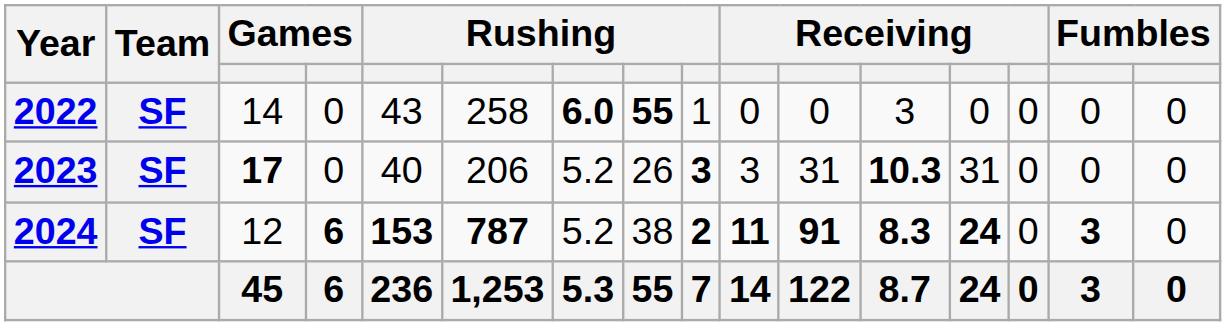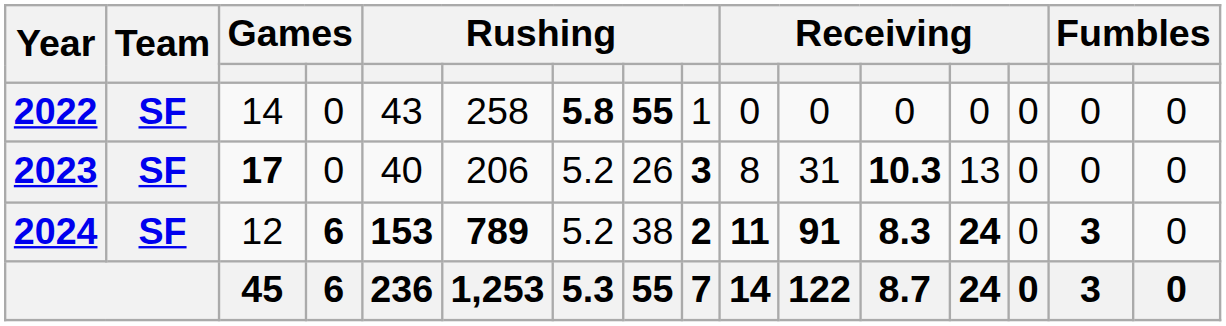 <table class="wikitable" style="text-align:center;">
 <tr>
 <th rowspan="2">Year</th>
 <th rowspan="2">Team</th>
 <th colspan="2">Games</th>
 <th colspan="5">Rushing</th>
 <th colspan="5">Receiving</th>
 <th colspan="2">Fumbles</th>
 </tr>
 <tr>
 <th></th>
 <th></th>
 <th></th>
 <th></th>
 <th></th>
 <th></th>
 <th></th>
 <th></th>
 <th></th>
 <th></th>
 <th></th>
 <th></th>
 <th></th>
 <th></th>
 </tr>
 <tr>
 <th><a href='#'>2022</a></th>
 <th><a href='#'>SF</a></th>
 <td>14</td>
 <td>0</td>
 <td>43</td>
 <td>258</td>
-<td><strong>6.0</strong></td>
+<td><strong>5.8</strong></td>
 <td><strong>55</strong></td>
 <td>1</td>
 <td>0</td>
 <td>0</td>
-<td>3</td>
+<td>0</td>
 <td>0</td>
 <td>0</td>
 <td>0</td>
 <td>0</td>
 </tr>
 <tr>
 <th><a href='#'>2023</a></th>
 <th><a href='#'>SF</a></th>
 <td><strong>17</strong></td>
 <td>0</td>
 <td>40</td>
 <td>206</td>
 <td>5.2</td>
 <td>26</td>
 <td><strong>3</strong></td>
-<td>3</td>
+<td>8</td>
 <td>31</td>
 <td><strong>10.3</strong></td>
-<td>31</td>
+<td>13</td>
 <td>0</td>
 <td>0</td>
 <td>0</td>
 </tr>
 <tr>
 <th><a href='#'>2024</a></th>
 <th><a href='#'>SF</a></th>
 <td>12</td>
 <td><strong>6</strong></td>
 <td><strong>153</strong></td>
-<td><strong>787</strong></td>
+<td><strong>789</strong></td>
 <td>5.2</td>
 <td>38</td>
 <td><strong>2</strong></td>
 <td><strong>11</strong></td>
 <td><strong>91</strong></td>
 <td><strong>8.3</strong></td>
 <td><strong>24</strong></td>
 <td>0</td>
 <td><strong>3</strong></td>
 <td>0</td>
 </tr>
 <tr>
 <th colspan="2"></th>
 <th>45</th>
 <th>6</th>
 <th>236</th>
 <th>1,253</th>
 <th>5.3</th>
 <th>55</th>
 <th>7</th>
 <th>14</th>
 <th>122</th>
 <th>8.7</th>
 <th>24</th>
 <th>0</th>
 <th>3</th>
 <th>0</th>
 </tr>
 </table>
